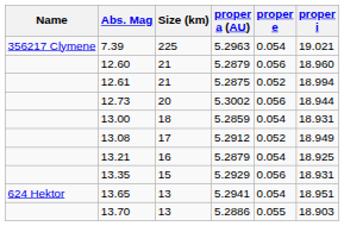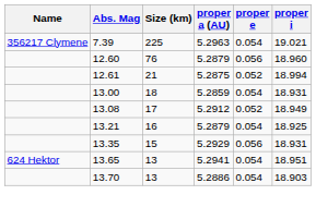 <table class="wikitable sortable">
 <tr>
 <th>Name</th>
 <th><a href='#'>Abs. Mag</a></th>
 <th>Size (km)</th>
 <th><a href='#'>proper<br>a</a> (<a href='#'>AU</a>)</th>
 <th><a href='#'>proper<br>e</a></th>
 <th><a href='#'>proper<br>i</a></th>
 </tr>
 <tr>
 <td><a href='#'>356217 Clymene</a></td>
 <td>7.39</td>
 <td>225</td>
 <td>5.2963</td>
 <td>0.054</td>
 <td>19.021</td>
 </tr>
 <tr>
 <td></td>
 <td>12.60</td>
-<td>21</td>
+<td>76</td>
 <td>5.2879</td>
 <td>0.056</td>
 <td>18.960</td>
 </tr>
 <tr>
 <td></td>
 <td>12.61</td>
 <td>21</td>
 <td>5.2875</td>
 <td>0.052</td>
 <td>18.994</td>
-</tr>
-<tr>
-<td></td>
-<td>12.73</td>
-<td>20</td>
-<td>5.3002</td>
-<td>0.056</td>
-<td>18.944</td>
 </tr>
 <tr>
 <td></td>
 <td>13.00</td>
 <td>18</td>
 <td>5.2859</td>
 <td>0.054</td>
 <td>18.931</td>
 </tr>
 <tr>
 <td></td>
 <td>13.08</td>
 <td>17</td>
 <td>5.2912</td>
 <td>0.052</td>
 <td>18.949</td>
 </tr>
 <tr>
 <td></td>
 <td>13.21</td>
 <td>16</td>
 <td>5.2879</td>
 <td>0.054</td>
 <td>18.925</td>
 </tr>
 <tr>
 <td></td>
 <td>13.35</td>
 <td>15</td>
 <td>5.2929</td>
 <td>0.056</td>
 <td>18.931</td>
 </tr>
 <tr>
 <td><a href='#'>624 Hektor</a></td>
 <td>13.65</td>
 <td>13</td>
 <td>5.2941</td>
 <td>0.054</td>
 <td>18.951</td>
 </tr>
 <tr>
 <td></td>
 <td>13.70</td>
 <td>13</td>
 <td>5.2886</td>
-<td>0.055</td>
+<td>0.054</td>
 <td>18.903</td>
 </tr>
 </table>
